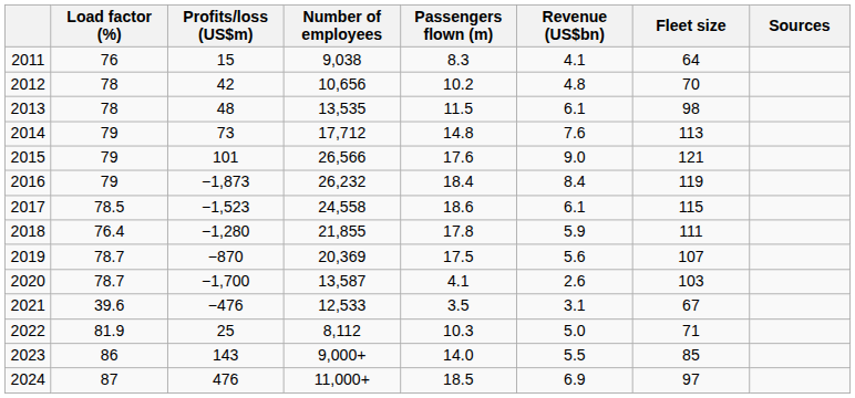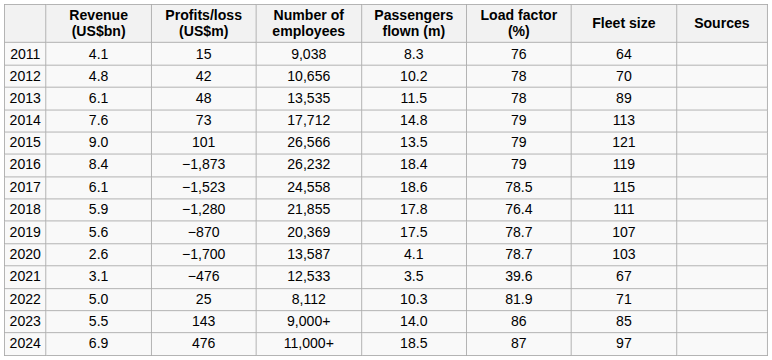 <table class="wikitable" style="text-align:center;">
 <tr>
 <th style=width:2.5em></th>
-<th style=width:7em>Load factor (%)</th>
+<th style=width:7em>Revenue (US$bn)</th>
 <th style=width:7em>Profits/loss (US$m)</th>
 <th style=width:7em>Number of employees</th>
 <th style=width:7em>Passengers flown (m)</th>
-<th style=width:7em>Revenue (US$bn)</th>
+<th style=width:7em>Load factor (%)</th>
 <th style=width:7em>Fleet size</th>
 <th style=width:6em>Sources</th>
 </tr>
 <tr>
 <td>2011</td>
-<td>76</td>
+<td>4.1</td>
 <td>15</td>
 <td>9,038</td>
 <td>8.3</td>
-<td>4.1</td>
+<td>76</td>
 <td>64</td>
 <td></td>
 </tr>
 <tr>
 <td>2012</td>
-<td>78</td>
+<td>4.8</td>
 <td>42</td>
 <td>10,656</td>
 <td>10.2</td>
-<td>4.8</td>
+<td>78</td>
 <td>70</td>
 <td></td>
 </tr>
 <tr>
 <td>2013</td>
-<td>78</td>
+<td>6.1</td>
 <td>48</td>
 <td>13,535</td>
 <td>11.5</td>
-<td>6.1</td>
-<td>98</td>
+<td>78</td>
+<td>89</td>
 <td></td>
 </tr>
 <tr>
 <td>2014</td>
-<td>79</td>
+<td>7.6</td>
 <td>73</td>
 <td>17,712</td>
 <td>14.8</td>
-<td>7.6</td>
+<td>79</td>
 <td>113</td>
 <td></td>
 </tr>
 <tr>
 <td>2015</td>
-<td>79</td>
+<td>9.0</td>
 <td>101</td>
 <td>26,566</td>
-<td>17.6</td>
-<td>9.0</td>
+<td>13.5</td>
+<td>79</td>
 <td>121</td>
 <td></td>
 </tr>
 <tr>
 <td>2016</td>
-<td>79</td>
+<td>8.4</td>
 <td><span>−1,873</span></td>
 <td>26,232</td>
 <td>18.4</td>
-<td>8.4</td>
+<td>79</td>
 <td>119</td>
 <td></td>
 </tr>
 <tr>
 <td>2017</td>
-<td>78.5</td>
+<td>6.1</td>
 <td><span>−1,523</span></td>
 <td>24,558</td>
 <td>18.6</td>
-<td>6.1</td>
+<td>78.5</td>
 <td>115</td>
 <td></td>
 </tr>
 <tr>
 <td>2018</td>
-<td>76.4</td>
+<td>5.9</td>
 <td><span>−1,280</span></td>
 <td>21,855</td>
 <td>17.8</td>
-<td>5.9</td>
+<td>76.4</td>
 <td>111</td>
 <td></td>
 </tr>
 <tr>
 <td>2019</td>
-<td>78.7</td>
+<td>5.6</td>
 <td><span>−870</span></td>
 <td>20,369</td>
 <td>17.5</td>
-<td>5.6</td>
+<td>78.7</td>
 <td>107</td>
 <td></td>
 </tr>
 <tr>
 <td>2020</td>
-<td>78.7</td>
+<td>2.6</td>
 <td><span>−1,700</span></td>
 <td>13,587</td>
 <td>4.1</td>
-<td>2.6</td>
+<td>78.7</td>
 <td>103</td>
 <td></td>
 </tr>
 <tr>
 <td>2021</td>
-<td>39.6</td>
+<td>3.1</td>
 <td><span>−476</span></td>
 <td>12,533</td>
 <td>3.5</td>
-<td>3.1</td>
+<td>39.6</td>
 <td>67</td>
 <td></td>
 </tr>
 <tr>
 <td>2022</td>
-<td>81.9</td>
+<td>5.0</td>
 <td>25</td>
 <td>8,112</td>
 <td>10.3</td>
-<td>5.0</td>
+<td>81.9</td>
 <td>71</td>
 <td></td>
 </tr>
 <tr>
 <td>2023</td>
-<td>86</td>
+<td>5.5</td>
 <td>143</td>
 <td>9,000+</td>
 <td>14.0</td>
-<td>5.5</td>
+<td>86</td>
 <td>85</td>
 <td></td>
 </tr>
 <tr>
 <td>2024</td>
-<td>87</td>
+<td>6.9</td>
 <td>476</td>
 <td>11,000+</td>
 <td>18.5</td>
-<td>6.9</td>
+<td>87</td>
 <td>97</td>
 <td></td>
 </tr>
 </table>
